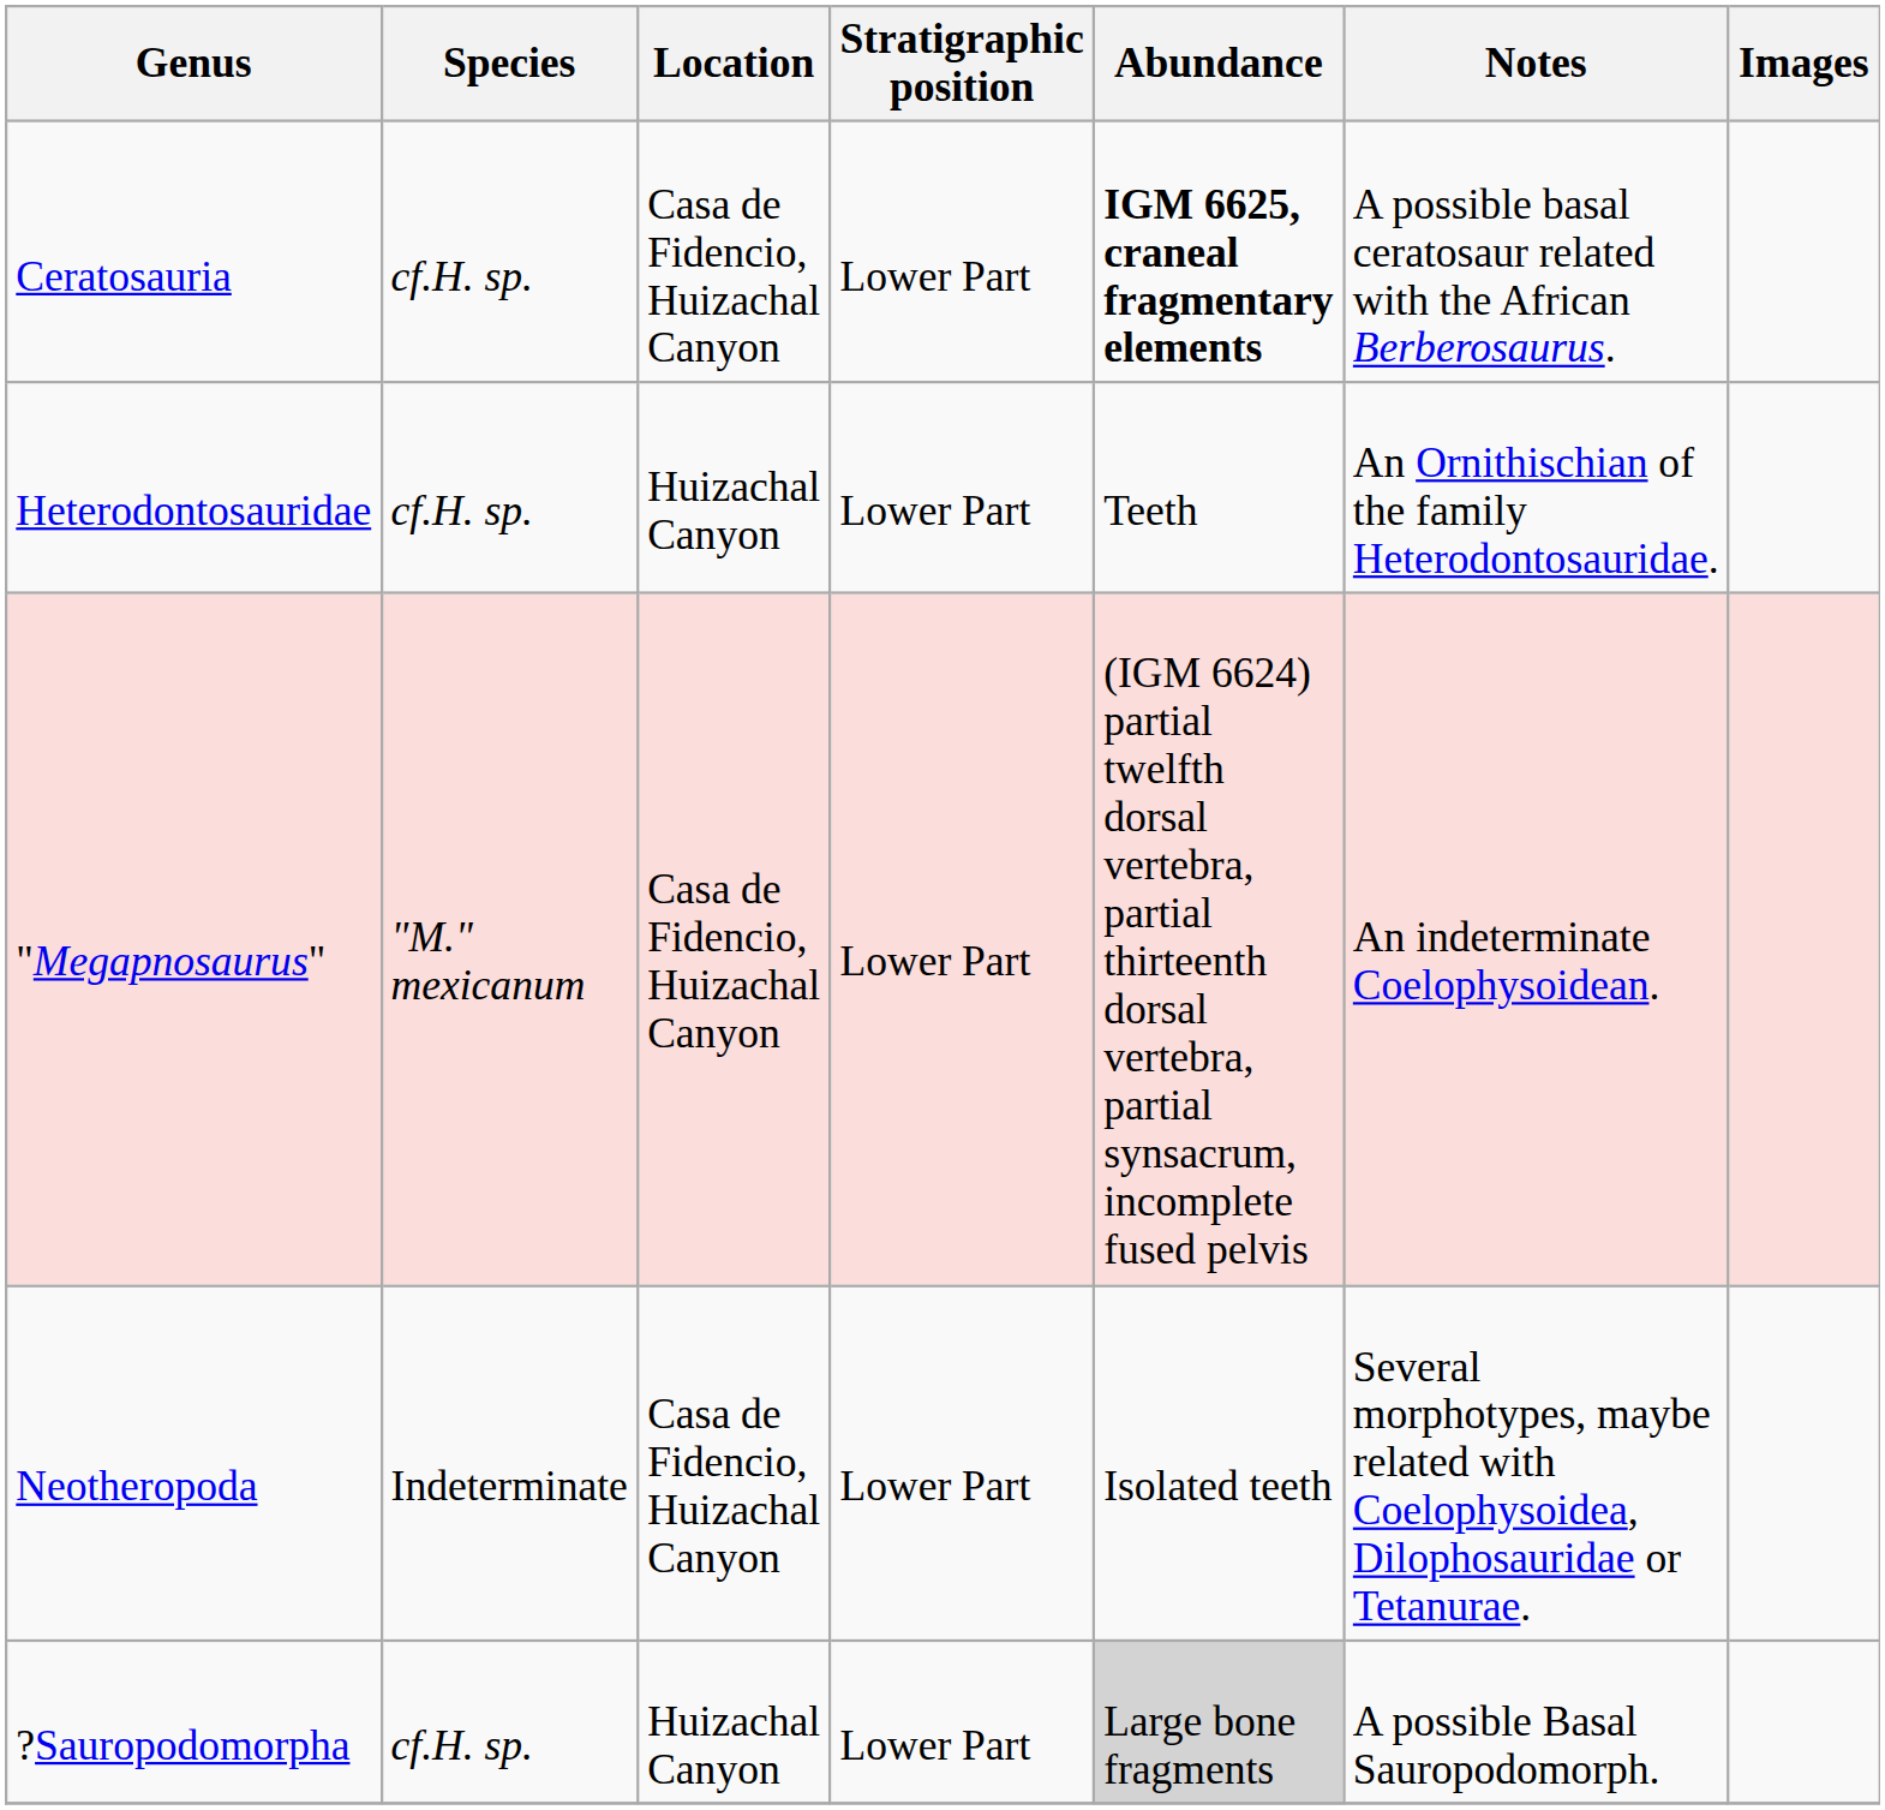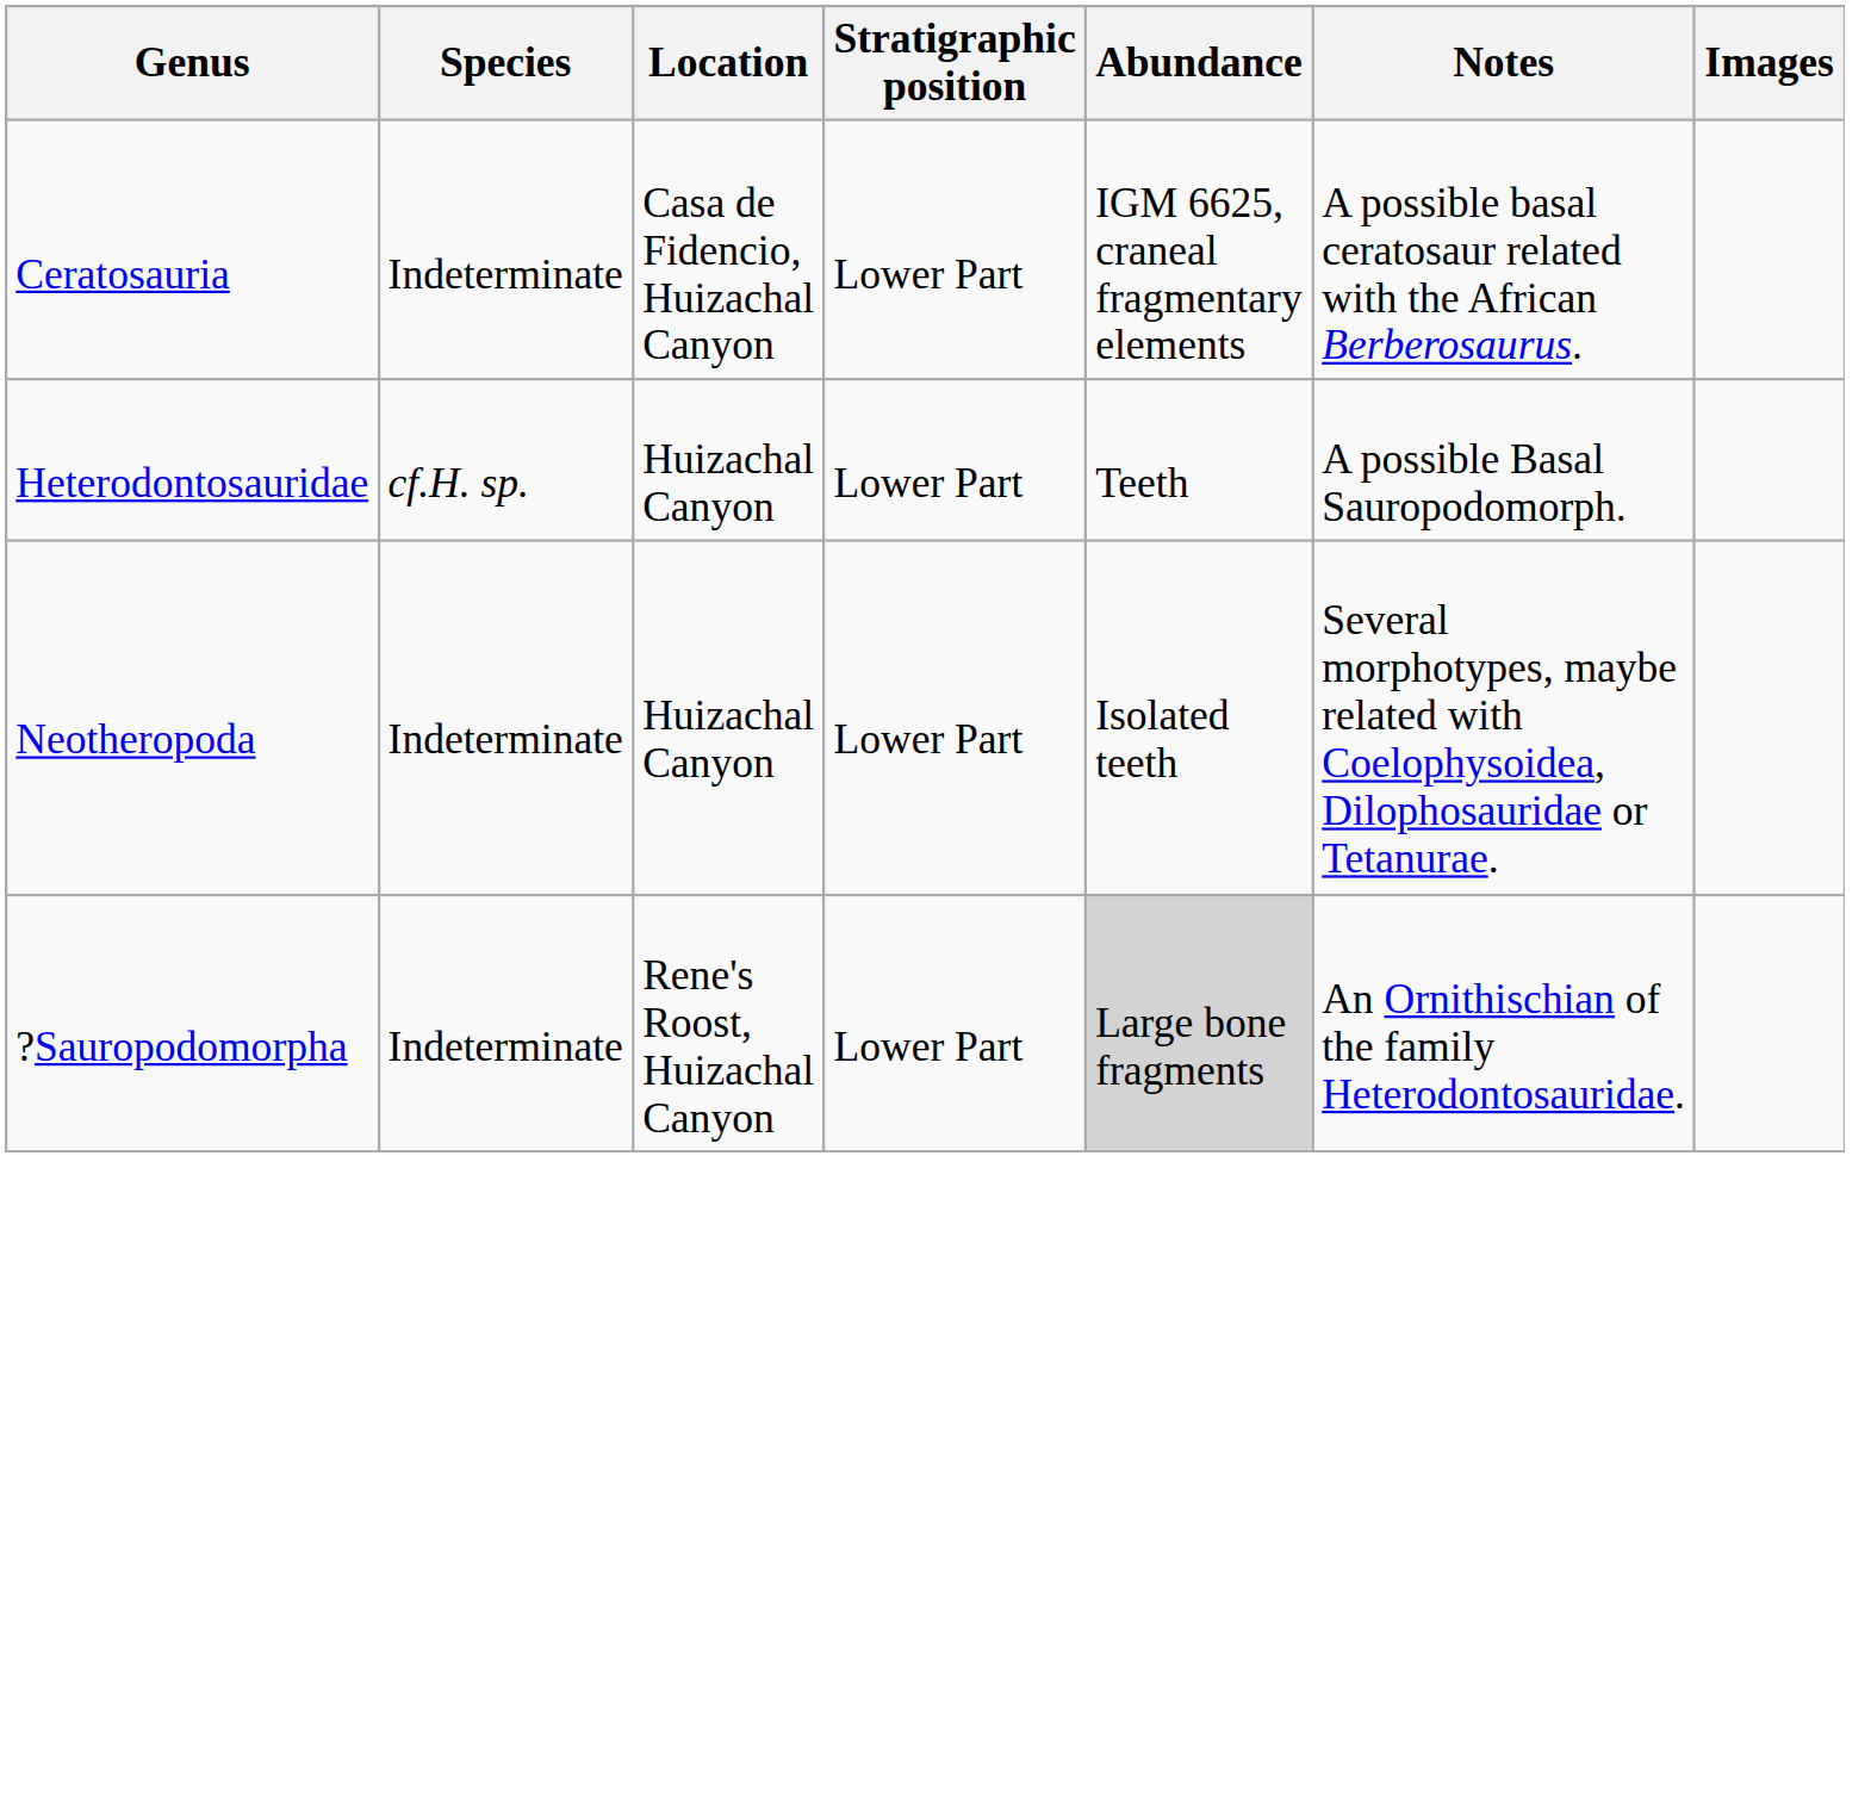 <table class="wikitable" align="center" width="100%">
 <tr>
 <th>Genus</th>
 <th>Species</th>
 <th>Location</th>
 <th>Stratigraphic position</th>
 <th>Abundance</th>
 <th>Notes</th>
 <th>Images</th>
 </tr>
 <tr>
 <td><br><a href='#'>Ceratosauria</a></td>
-<td><br><em>cf.H. sp.</em></td>
+<td><br>Indeterminate</td>
 <td><br>Casa de Fidencio, Huizachal Canyon</td>
 <td><br>Lower Part</td>
-<td><strong><br>IGM 6625, craneal fragmentary elements</strong></td>
+<td><br>IGM 6625, craneal fragmentary elements</td>
 <td><br>A possible basal ceratosaur related with the African <em><a href='#'>Berberosaurus</a></em>.</td>
 <td></td>
 </tr>
 <tr>
 <td><br><a href='#'>Heterodontosauridae</a></td>
 <td><br><em>cf.H. sp.</em></td>
 <td><br>Huizachal Canyon</td>
 <td><br>Lower Part</td>
 <td><br>Teeth</td>
-<td><br>An <a href='#'>Ornithischian</a> of the family <a href='#'>Heterodontosauridae</a>.</td>
+<td><br>A possible Basal Sauropodomorph.</td>
 <td><br></td>
-</tr>
-<tr>
-<td style="background:#fbdddb;"><br>"<em><a href='#'>Megapnosaurus</a></em>"</td>
-<td style="background:#fbdddb;"><br><em>"M." mexicanum</em> </td>
-<td style="background:#fbdddb;"><br>Casa de Fidencio, Huizachal Canyon</td>
-<td style="background:#fbdddb;"><br>Lower Part</td>
-<td style="background:#fbdddb;"><br>(IGM 6624) partial twelfth dorsal vertebra, partial thirteenth dorsal vertebra, partial synsacrum, incomplete fused pelvis</td>
-<td style="background:#fbdddb;"><br>An indeterminate <a href='#'>Coelophysoidean</a>.</td>
-<td style="background:#fbdddb;"><br></td>
 </tr>
 <tr>
 <td><br><a href='#'>Neotheropoda</a></td>
 <td><br>Indeterminate</td>
-<td><br>Casa de Fidencio, Huizachal Canyon</td>
+<td><br>Huizachal Canyon</td>
 <td><br>Lower Part</td>
 <td><br>Isolated teeth</td>
 <td><br>Several morphotypes, maybe related with <a href='#'>Coelophysoidea</a>, <a href='#'>Dilophosauridae</a> or <a href='#'>Tetanurae</a>.</td>
 <td></td>
 </tr>
 <tr>
 <td><br>?<a href='#'>Sauropodomorpha</a></td>
-<td><br><em>cf.H. sp.</em></td>
-<td><br>Huizachal Canyon</td>
+<td><br>Indeterminate</td>
+<td><br>Rene's Roost, Huizachal Canyon</td>
 <td><br>Lower Part</td>
 <td style="background: lightgrey;"><br>Large bone fragments</td>
-<td><br>A possible Basal Sauropodomorph.</td>
+<td><br>An <a href='#'>Ornithischian</a> of the family <a href='#'>Heterodontosauridae</a>.</td>
 <td></td>
 </tr>
 <tr>
 </tr>
 </table>
